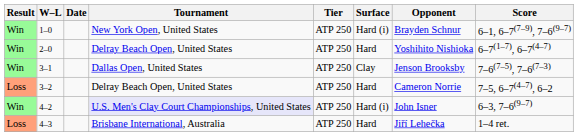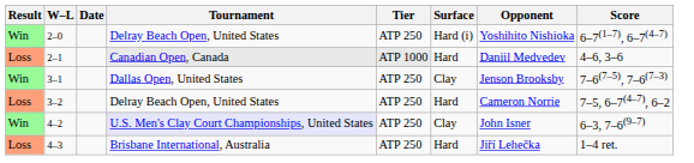 <table class="sortable wikitable">
 <tr>
 <th>Result</th>
 <th class="unsortable">W–L</th>
 <th>Date</th>
 <th>Tournament</th>
 <th>Tier</th>
 <th>Surface</th>
 <th>Opponent</th>
 <th class="unsortable">Score</th>
 </tr>
 <tr>
 <td bgcolor=98fb98>Win</td>
-<td><small>1–0</small></td>
-<td><a href='#'></a></td>
-<td><a href='#'>New York Open</a>, United States</td>
-<td>ATP 250</td>
-<td>Hard (i)</td>
-<td> <a href='#'>Brayden Schnur</a></td>
-<td>6–1, 6–7<sup>(7–9)</sup>, 7–6<sup>(9–7)</sup></td>
-</tr>
-<tr>
-<td bgcolor=98fb98>Win</td>
 <td><small>2–0</small></td>
 <td><a href='#'></a></td>
 <td><a href='#'>Delray Beach Open</a>, United States</td>
 <td>ATP 250</td>
-<td>Hard</td>
+<td>Hard (i)</td>
 <td> <a href='#'>Yoshihito Nishioka</a></td>
 <td>6–7<sup>(1–7)</sup>, 6–7<sup>(4–7)</sup></td>
+</tr>
+<tr>
+<td bgcolor=FFA07A>Loss</td>
+<td><small>2–1</small></td>
+<td><a href='#'></a></td>
+<td style="background:#E9E9E9;"><a href='#'>Canadian Open</a>, Canada</td>
+<td style="background:#E9E9E9;">ATP 1000</td>
+<td>Hard</td>
+<td> <a href='#'>Daniil Medvedev</a></td>
+<td>4–6, 3–6</td>
 </tr>
 <tr>
 <td bgcolor=98FB98>Win</td>
 <td><small>3–1</small></td>
 <td><a href='#'></a></td>
 <td><a href='#'>Dallas Open</a>, United States</td>
 <td>ATP 250</td>
 <td>Clay</td>
 <td> <a href='#'>Jenson Brooksby</a></td>
 <td>7–6<sup>(7–5)</sup>, 7–6<sup>(7–3)</sup></td>
 </tr>
 <tr>
 <td bgcolor=FFA07A>Loss</td>
 <td><small>3–2</small></td>
 <td><a href='#'></a></td>
 <td>Delray Beach Open, United States</td>
 <td>ATP 250</td>
 <td>Hard</td>
 <td> <a href='#'>Cameron Norrie</a></td>
 <td>7–5, 6–7<sup>(4–7)</sup>, 6–2</td>
 </tr>
 <tr>
 <td bgcolor=98FB98>Win</td>
 <td><small>4–2</small></td>
 <td><a href='#'></a></td>
 <td style="background: lavender;"><a href='#'>U.S. Men's Clay Court Championships</a>, United States</td>
 <td>ATP 250</td>
-<td>Hard (i)</td>
+<td>Clay</td>
 <td> <a href='#'>John Isner</a></td>
 <td>6–3, 7–6<sup>(9–7)</sup></td>
 </tr>
 <tr>
 <td bgcolor=FFA07A>Loss</td>
 <td><small>4–3</small></td>
 <td><a href='#'></a></td>
 <td><a href='#'>Brisbane International</a>, Australia</td>
 <td>ATP 250</td>
 <td>Hard</td>
 <td> <a href='#'>Jiří Lehečka</a></td>
 <td>1–4 ret.</td>
 </tr>
 </table>
